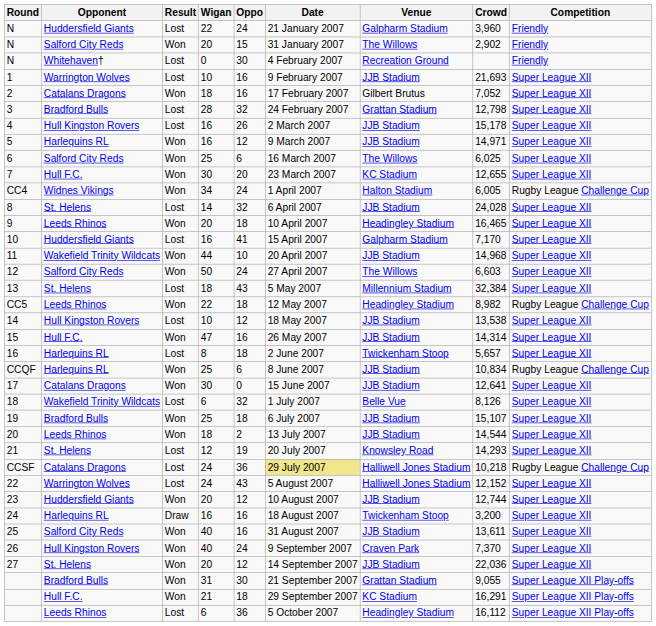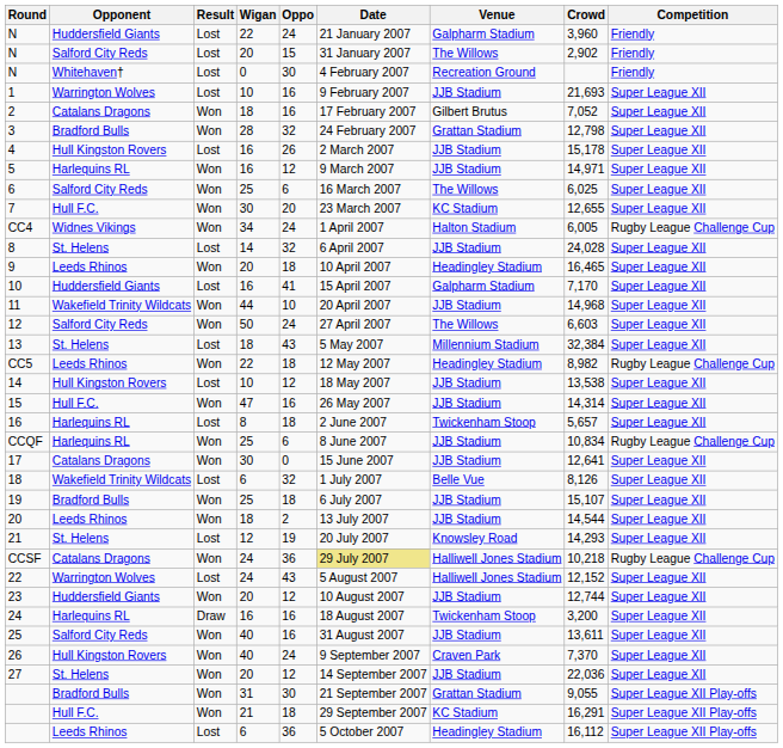 <table class="wikitable" style="text-align:left;">
 <tr>
 <th>Round</th>
 <th>Opponent</th>
 <th>Result</th>
 <th>Wigan</th>
 <th>Oppo</th>
 <th>Date</th>
 <th>Venue</th>
 <th>Crowd</th>
 <th>Competition</th>
 </tr>
 <tr>
 <td>N</td>
 <td><a href='#'>Huddersfield Giants</a></td>
 <td>Lost</td>
 <td>22</td>
 <td>24</td>
 <td>21 January 2007</td>
 <td><a href='#'>Galpharm Stadium</a></td>
 <td>3,960</td>
 <td><a href='#'>Friendly</a></td>
 </tr>
 <tr>
 <td>N</td>
 <td><a href='#'>Salford City Reds</a></td>
-<td>Won</td>
+<td>Lost</td>
 <td>20</td>
 <td>15</td>
 <td>31 January 2007</td>
 <td><a href='#'>The Willows</a></td>
 <td>2,902</td>
 <td><a href='#'>Friendly</a></td>
 </tr>
 <tr>
 <td>N</td>
 <td><a href='#'>Whitehaven</a>†</td>
 <td>Lost</td>
 <td>0</td>
 <td>30</td>
 <td>4 February 2007</td>
 <td><a href='#'>Recreation Ground</a></td>
 <td></td>
 <td><a href='#'>Friendly</a></td>
 </tr>
 <tr>
 <td>1</td>
 <td><a href='#'>Warrington Wolves</a></td>
 <td>Lost</td>
 <td>10</td>
 <td>16</td>
 <td>9 February 2007</td>
 <td><a href='#'>JJB Stadium</a></td>
 <td>21,693</td>
 <td><a href='#'>Super League XII</a></td>
 </tr>
 <tr>
 <td>2</td>
 <td><a href='#'>Catalans Dragons</a></td>
 <td>Won</td>
 <td>18</td>
 <td>16</td>
 <td>17 February 2007</td>
 <td>Gilbert Brutus</td>
 <td>7,052</td>
 <td><a href='#'>Super League XII</a></td>
 </tr>
 <tr>
 <td>3</td>
 <td><a href='#'>Bradford Bulls</a></td>
-<td>Lost</td>
+<td>Won</td>
 <td>28</td>
 <td>32</td>
 <td>24 February 2007</td>
 <td><a href='#'>Grattan Stadium</a></td>
 <td>12,798</td>
 <td><a href='#'>Super League XII</a></td>
 </tr>
 <tr>
 <td>4</td>
 <td><a href='#'>Hull Kingston Rovers</a></td>
 <td>Lost</td>
 <td>16</td>
 <td>26</td>
 <td>2 March 2007</td>
 <td><a href='#'>JJB Stadium</a></td>
 <td>15,178</td>
 <td><a href='#'>Super League XII</a></td>
 </tr>
 <tr>
 <td>5</td>
 <td><a href='#'>Harlequins RL</a></td>
 <td>Won</td>
 <td>16</td>
 <td>12</td>
 <td>9 March 2007</td>
 <td><a href='#'>JJB Stadium</a></td>
 <td>14,971</td>
 <td><a href='#'>Super League XII</a></td>
 </tr>
 <tr>
 <td>6</td>
 <td><a href='#'>Salford City Reds</a></td>
 <td>Won</td>
 <td>25</td>
 <td>6</td>
 <td>16 March 2007</td>
 <td><a href='#'>The Willows</a></td>
 <td>6,025</td>
 <td><a href='#'>Super League XII</a></td>
 </tr>
 <tr>
 <td>7</td>
 <td><a href='#'>Hull F.C.</a></td>
 <td>Won</td>
 <td>30</td>
 <td>20</td>
 <td>23 March 2007</td>
 <td><a href='#'>KC Stadium</a></td>
 <td>12,655</td>
 <td><a href='#'>Super League XII</a></td>
 </tr>
 <tr>
 <td>CC4</td>
 <td><a href='#'>Widnes Vikings</a></td>
 <td>Won</td>
 <td>34</td>
 <td>24</td>
 <td>1 April 2007</td>
 <td><a href='#'>Halton Stadium</a></td>
 <td>6,005</td>
 <td>Rugby League <a href='#'>Challenge Cup</a></td>
 </tr>
 <tr>
 <td>8</td>
 <td><a href='#'>St. Helens</a></td>
 <td>Lost</td>
 <td>14</td>
 <td>32</td>
 <td>6 April 2007</td>
 <td><a href='#'>JJB Stadium</a></td>
 <td>24,028</td>
 <td><a href='#'>Super League XII</a></td>
 </tr>
 <tr>
 <td>9</td>
 <td><a href='#'>Leeds Rhinos</a></td>
 <td>Won</td>
 <td>20</td>
 <td>18</td>
 <td>10 April 2007</td>
 <td><a href='#'>Headingley Stadium</a></td>
 <td>16,465</td>
 <td><a href='#'>Super League XII</a></td>
 </tr>
 <tr>
 <td>10</td>
 <td><a href='#'>Huddersfield Giants</a></td>
 <td>Lost</td>
 <td>16</td>
 <td>41</td>
 <td>15 April 2007</td>
 <td><a href='#'>Galpharm Stadium</a></td>
 <td>7,170</td>
 <td><a href='#'>Super League XII</a></td>
 </tr>
 <tr>
 <td>11</td>
 <td><a href='#'>Wakefield Trinity Wildcats</a></td>
 <td>Won</td>
 <td>44</td>
 <td>10</td>
 <td>20 April 2007</td>
 <td><a href='#'>JJB Stadium</a></td>
 <td>14,968</td>
 <td><a href='#'>Super League XII</a></td>
 </tr>
 <tr>
 <td>12</td>
 <td><a href='#'>Salford City Reds</a></td>
 <td>Won</td>
 <td>50</td>
 <td>24</td>
 <td>27 April 2007</td>
 <td><a href='#'>The Willows</a></td>
 <td>6,603</td>
 <td><a href='#'>Super League XII</a></td>
 </tr>
 <tr>
 <td>13</td>
 <td><a href='#'>St. Helens</a></td>
 <td>Lost</td>
 <td>18</td>
 <td>43</td>
 <td>5 May 2007</td>
 <td><a href='#'>Millennium Stadium</a></td>
 <td>32,384</td>
 <td><a href='#'>Super League XII</a></td>
 </tr>
 <tr>
 <td>CC5</td>
 <td><a href='#'>Leeds Rhinos</a></td>
 <td>Won</td>
 <td>22</td>
 <td>18</td>
 <td>12 May 2007</td>
 <td><a href='#'>Headingley Stadium</a></td>
 <td>8,982</td>
 <td>Rugby League <a href='#'>Challenge Cup</a></td>
 </tr>
 <tr>
 <td>14</td>
 <td><a href='#'>Hull Kingston Rovers</a></td>
 <td>Lost</td>
 <td>10</td>
 <td>12</td>
 <td>18 May 2007</td>
 <td><a href='#'>JJB Stadium</a></td>
 <td>13,538</td>
 <td><a href='#'>Super League XII</a></td>
 </tr>
 <tr>
 <td>15</td>
 <td><a href='#'>Hull F.C.</a></td>
 <td>Won</td>
 <td>47</td>
 <td>16</td>
 <td>26 May 2007</td>
 <td><a href='#'>JJB Stadium</a></td>
 <td>14,314</td>
 <td><a href='#'>Super League XII</a></td>
 </tr>
 <tr>
 <td>16</td>
 <td><a href='#'>Harlequins RL</a></td>
 <td>Lost</td>
 <td>8</td>
 <td>18</td>
 <td>2 June 2007</td>
 <td><a href='#'>Twickenham Stoop</a></td>
 <td>5,657</td>
 <td><a href='#'>Super League XII</a></td>
 </tr>
 <tr>
 <td>CCQF</td>
 <td><a href='#'>Harlequins RL</a></td>
 <td>Won</td>
 <td>25</td>
 <td>6</td>
 <td>8 June 2007</td>
 <td><a href='#'>JJB Stadium</a></td>
 <td>10,834</td>
 <td>Rugby League <a href='#'>Challenge Cup</a></td>
 </tr>
 <tr>
 <td>17</td>
 <td><a href='#'>Catalans Dragons</a></td>
 <td>Won</td>
 <td>30</td>
 <td>0</td>
 <td>15 June 2007</td>
 <td><a href='#'>JJB Stadium</a></td>
 <td>12,641</td>
 <td><a href='#'>Super League XII</a></td>
 </tr>
 <tr>
 <td>18</td>
 <td><a href='#'>Wakefield Trinity Wildcats</a></td>
 <td>Lost</td>
 <td>6</td>
 <td>32</td>
 <td>1 July 2007</td>
 <td><a href='#'>Belle Vue</a></td>
 <td>8,126</td>
 <td><a href='#'>Super League XII</a></td>
 </tr>
 <tr>
 <td>19</td>
 <td><a href='#'>Bradford Bulls</a></td>
 <td>Won</td>
 <td>25</td>
 <td>18</td>
 <td>6 July 2007</td>
 <td><a href='#'>JJB Stadium</a></td>
 <td>15,107</td>
 <td><a href='#'>Super League XII</a></td>
 </tr>
 <tr>
 <td>20</td>
 <td><a href='#'>Leeds Rhinos</a></td>
 <td>Won</td>
 <td>18</td>
 <td>2</td>
 <td>13 July 2007</td>
 <td><a href='#'>JJB Stadium</a></td>
 <td>14,544</td>
 <td><a href='#'>Super League XII</a></td>
 </tr>
 <tr>
 <td>21</td>
 <td><a href='#'>St. Helens</a></td>
 <td>Lost</td>
 <td>12</td>
 <td>19</td>
 <td>20 July 2007</td>
 <td><a href='#'>Knowsley Road</a></td>
 <td>14,293</td>
 <td><a href='#'>Super League XII</a></td>
 </tr>
 <tr>
 <td>CCSF</td>
 <td><a href='#'>Catalans Dragons</a></td>
-<td>Lost</td>
+<td>Won</td>
 <td>24</td>
 <td>36</td>
 <td style="background: khaki;">29 July 2007</td>
 <td><a href='#'>Halliwell Jones Stadium</a></td>
 <td>10,218</td>
 <td>Rugby League <a href='#'>Challenge Cup</a></td>
 </tr>
 <tr>
 <td>22</td>
 <td><a href='#'>Warrington Wolves</a></td>
 <td>Lost</td>
 <td>24</td>
 <td>43</td>
 <td>5 August 2007</td>
 <td><a href='#'>Halliwell Jones Stadium</a></td>
 <td>12,152</td>
 <td><a href='#'>Super League XII</a></td>
 </tr>
 <tr>
 <td>23</td>
 <td><a href='#'>Huddersfield Giants</a></td>
 <td>Won</td>
 <td>20</td>
 <td>12</td>
 <td>10 August 2007</td>
 <td><a href='#'>JJB Stadium</a></td>
 <td>12,744</td>
 <td><a href='#'>Super League XII</a></td>
 </tr>
 <tr>
 <td>24</td>
 <td><a href='#'>Harlequins RL</a></td>
 <td>Draw</td>
 <td>16</td>
 <td>16</td>
 <td>18 August 2007</td>
 <td><a href='#'>Twickenham Stoop</a></td>
 <td>3,200</td>
 <td><a href='#'>Super League XII</a></td>
 </tr>
 <tr>
 <td>25</td>
 <td><a href='#'>Salford City Reds</a></td>
 <td>Won</td>
 <td>40</td>
 <td>16</td>
 <td>31 August 2007</td>
 <td><a href='#'>JJB Stadium</a></td>
 <td>13,611</td>
 <td><a href='#'>Super League XII</a></td>
 </tr>
 <tr>
 <td>26</td>
 <td><a href='#'>Hull Kingston Rovers</a></td>
 <td>Won</td>
 <td>40</td>
 <td>24</td>
 <td>9 September 2007</td>
 <td><a href='#'>Craven Park</a></td>
 <td>7,370</td>
 <td><a href='#'>Super League XII</a></td>
 </tr>
 <tr>
 <td>27</td>
 <td><a href='#'>St. Helens</a></td>
 <td>Won</td>
 <td>20</td>
 <td>12</td>
 <td>14 September 2007</td>
 <td><a href='#'>JJB Stadium</a></td>
 <td>22,036</td>
 <td><a href='#'>Super League XII</a></td>
 </tr>
 <tr>
 <td></td>
 <td><a href='#'>Bradford Bulls</a></td>
 <td>Won</td>
 <td>31</td>
 <td>30</td>
 <td>21 September 2007</td>
 <td><a href='#'>Grattan Stadium</a></td>
 <td>9,055</td>
 <td><a href='#'>Super League XII Play-offs</a></td>
 </tr>
 <tr>
 <td></td>
 <td><a href='#'>Hull F.C.</a></td>
 <td>Won</td>
 <td>21</td>
 <td>18</td>
 <td>29 September 2007</td>
 <td><a href='#'>KC Stadium</a></td>
 <td>16,291</td>
 <td><a href='#'>Super League XII Play-offs</a></td>
 </tr>
 <tr>
 <td></td>
 <td><a href='#'>Leeds Rhinos</a></td>
 <td>Lost</td>
 <td>6</td>
 <td>36</td>
 <td>5 October 2007</td>
 <td><a href='#'>Headingley Stadium</a></td>
 <td>16,112</td>
 <td><a href='#'>Super League XII Play-offs</a></td>
 </tr>
 </table>
